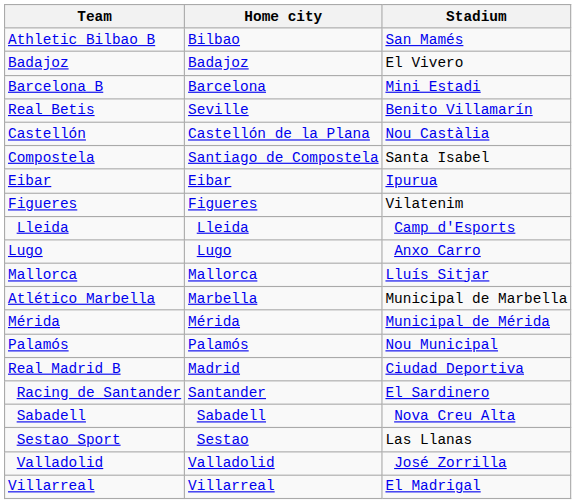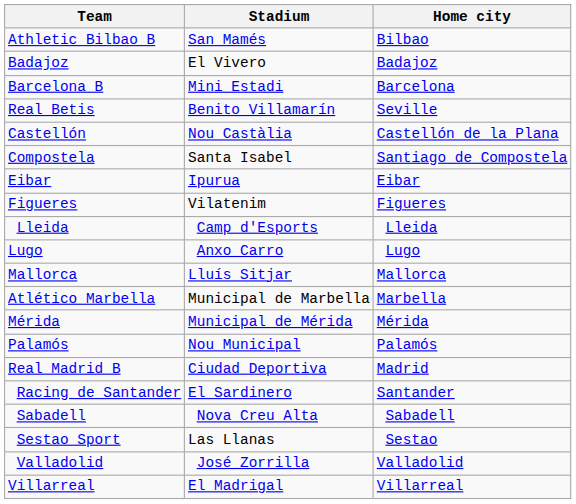 <table class="wikitable sortable">
 <tr>
 <th>Team</th>
+<th>Stadium</th>
 <th>Home city</th>
-<th>Stadium</th>
 </tr>
 <tr>
 <td><a href='#'>Athletic Bilbao B</a></td>
+<td><a href='#'>San Mamés</a></td>
 <td><a href='#'>Bilbao</a></td>
-<td><a href='#'>San Mamés</a></td>
 </tr>
 <tr>
 <td><a href='#'>Badajoz</a></td>
+<td>El Vivero</td>
 <td><a href='#'>Badajoz</a></td>
-<td>El Vivero</td>
 </tr>
 <tr>
 <td><a href='#'>Barcelona B</a></td>
+<td><a href='#'>Mini Estadi</a></td>
 <td><a href='#'>Barcelona</a></td>
-<td><a href='#'>Mini Estadi</a></td>
 </tr>
 <tr>
 <td><a href='#'>Real Betis</a></td>
+<td><a href='#'>Benito Villamarín</a></td>
 <td><a href='#'>Seville</a></td>
-<td><a href='#'>Benito Villamarín</a></td>
 </tr>
 <tr>
 <td><a href='#'>Castellón</a></td>
+<td><a href='#'>Nou Castàlia</a></td>
 <td><a href='#'>Castellón de la Plana</a></td>
-<td><a href='#'>Nou Castàlia</a></td>
 </tr>
 <tr>
 <td><a href='#'>Compostela</a></td>
+<td>Santa Isabel</td>
 <td><a href='#'>Santiago de Compostela</a></td>
-<td>Santa Isabel</td>
 </tr>
 <tr>
 <td><a href='#'>Eibar</a></td>
+<td><a href='#'>Ipurua</a></td>
 <td><a href='#'>Eibar</a></td>
-<td><a href='#'>Ipurua</a></td>
 </tr>
 <tr>
 <td><a href='#'>Figueres</a></td>
+<td>Vilatenim</td>
 <td><a href='#'>Figueres</a></td>
-<td>Vilatenim</td>
 </tr>
 <tr>
 <td> <a href='#'>Lleida</a></td>
+<td> <a href='#'>Camp d'Esports</a></td>
 <td> <a href='#'>Lleida</a></td>
-<td> <a href='#'>Camp d'Esports</a></td>
 </tr>
 <tr>
 <td><a href='#'>Lugo</a></td>
+<td> <a href='#'>Anxo Carro</a></td>
 <td> <a href='#'>Lugo</a></td>
-<td> <a href='#'>Anxo Carro</a></td>
 </tr>
 <tr>
 <td><a href='#'>Mallorca</a></td>
+<td><a href='#'>Lluís Sitjar</a></td>
 <td><a href='#'>Mallorca</a></td>
-<td><a href='#'>Lluís Sitjar</a></td>
 </tr>
 <tr>
 <td><a href='#'>Atlético Marbella</a></td>
+<td>Municipal de Marbella</td>
 <td><a href='#'>Marbella</a></td>
-<td>Municipal de Marbella</td>
 </tr>
 <tr>
 <td><a href='#'>Mérida</a></td>
+<td><a href='#'>Municipal de Mérida</a></td>
 <td><a href='#'>Mérida</a></td>
-<td><a href='#'>Municipal de Mérida</a></td>
 </tr>
 <tr>
 <td><a href='#'>Palamós</a></td>
+<td><a href='#'>Nou Municipal</a></td>
 <td><a href='#'>Palamós</a></td>
-<td><a href='#'>Nou Municipal</a></td>
 </tr>
 <tr>
 <td><a href='#'>Real Madrid B</a></td>
+<td><a href='#'>Ciudad Deportiva</a></td>
 <td><a href='#'>Madrid</a></td>
-<td><a href='#'>Ciudad Deportiva</a></td>
 </tr>
 <tr>
 <td> <a href='#'>Racing de Santander</a></td>
+<td><a href='#'>El Sardinero</a></td>
 <td><a href='#'>Santander</a></td>
-<td><a href='#'>El Sardinero</a></td>
 </tr>
 <tr>
 <td> <a href='#'>Sabadell</a></td>
+<td> <a href='#'>Nova Creu Alta</a></td>
 <td> <a href='#'>Sabadell</a></td>
-<td> <a href='#'>Nova Creu Alta</a></td>
 </tr>
 <tr>
 <td> <a href='#'>Sestao Sport</a></td>
+<td>Las Llanas</td>
 <td> <a href='#'>Sestao</a></td>
-<td>Las Llanas</td>
 </tr>
 <tr>
 <td> <a href='#'>Valladolid</a></td>
+<td> <a href='#'>José Zorrilla</a></td>
 <td><a href='#'>Valladolid</a></td>
-<td> <a href='#'>José Zorrilla</a></td>
 </tr>
 <tr>
 <td><a href='#'>Villarreal</a></td>
+<td><a href='#'>El Madrigal</a></td>
 <td><a href='#'>Villarreal</a></td>
-<td><a href='#'>El Madrigal</a></td>
 </tr>
 </table>
